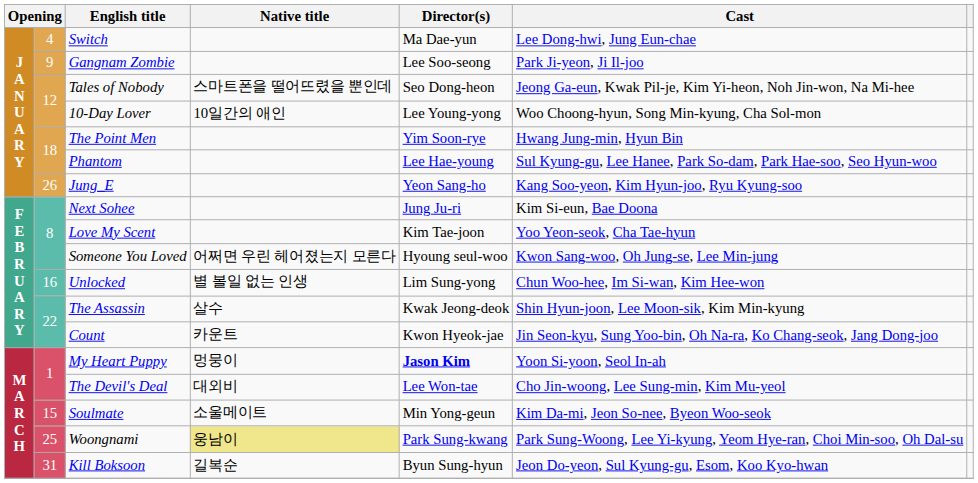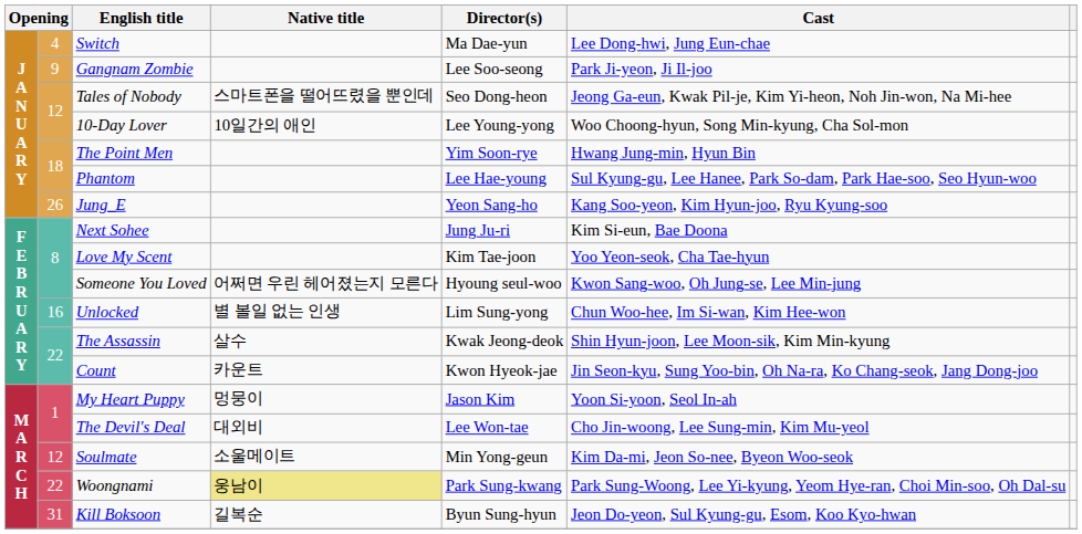 <table class="wikitable sortable">
 <tr style="background:#b0e0e6; text-align:center">
 <th colspan="2">Opening</th>
 <th>English title</th>
 <th>Native title</th>
 <th>Director(s)</th>
 <th>Cast</th>
 <th class="unsortable"></th>
 </tr>
 <tr>
 <th rowspan="7" style="text-align:center; background:#D08B24; color:white;">J<br>A<br>N<br>U<br>A<br>R<br>Y</th>
 <td rowspan="1" style="text-align:center; background:#E0A750; color:white;">4</td>
 <td><em><a href='#'>Switch</a></em></td>
 <td></td>
 <td>Ma Dae-yun</td>
 <td><a href='#'>Lee Dong-hwi</a>, <a href='#'>Jung Eun-chae</a></td>
 <td></td>
 </tr>
 <tr>
 <td rowspan="1" style="text-align:center; background:#E0A750; color:white;">9</td>
 <td><em><a href='#'>Gangnam Zombie</a></em></td>
 <td></td>
 <td>Lee Soo-seong</td>
 <td><a href='#'>Park Ji-yeon</a>, <a href='#'>Ji Il-joo</a></td>
 <td></td>
 </tr>
 <tr>
 <td rowspan="2" style="text-align:center; background:#E0A750; color:white;">12</td>
 <td><em>Tales of Nobody</em></td>
 <td>스마트폰을 떨어뜨렸을 뿐인데</td>
 <td>Seo Dong-heon</td>
 <td><a href='#'>Jeong Ga-eun</a>, Kwak Pil-je, Kim Yi-heon, Noh Jin-won, Na Mi-hee</td>
 <td></td>
 </tr>
 <tr>
 <td><em>10-Day Lover</em></td>
 <td>10일간의 애인</td>
 <td>Lee Young-yong</td>
 <td>Woo Choong-hyun, Song Min-kyung, Cha Sol-mon</td>
 <td></td>
 </tr>
 <tr>
 <td rowspan="2" style="text-align:center; background:#E0A750; color:white;">18</td>
 <td><em><a href='#'>The Point Men</a></em></td>
 <td></td>
 <td><a href='#'>Yim Soon-rye</a></td>
 <td><a href='#'>Hwang Jung-min</a>, <a href='#'>Hyun Bin</a></td>
 <td></td>
 </tr>
 <tr>
 <td><em><a href='#'>Phantom</a></em></td>
 <td></td>
 <td><a href='#'>Lee Hae-young</a></td>
 <td><a href='#'>Sul Kyung-gu</a>, <a href='#'>Lee Hanee</a>, <a href='#'>Park So-dam</a>, <a href='#'>Park Hae-soo</a>, <a href='#'>Seo Hyun-woo</a></td>
 <td></td>
 </tr>
 <tr>
 <td rowspan="1" style="text-align:center; background:#E0A750; color:white;">26</td>
 <td><em><a href='#'>Jung_E</a></em></td>
 <td></td>
 <td><a href='#'>Yeon Sang-ho</a></td>
 <td><a href='#'>Kang Soo-yeon</a>, <a href='#'>Kim Hyun-joo</a>, <a href='#'>Ryu Kyung-soo</a></td>
 <td></td>
 </tr>
 <tr February!>
 <th rowspan="6" style="text-align:center; background:#41A88E; color:white;">F<br>E<br>B<br>R<br>U<br>A<br>R<br>Y</th>
 <td rowspan="3" style="text-align:center; background:#5CBCAB; color:white;">8</td>
 <td><em><a href='#'>Next Sohee</a></em></td>
 <td></td>
 <td><a href='#'>Jung Ju-ri</a></td>
 <td>Kim Si-eun, <a href='#'>Bae Doona</a></td>
 <td></td>
 </tr>
 <tr>
 <td><em><a href='#'>Love My Scent</a></em></td>
 <td></td>
 <td>Kim Tae-joon</td>
 <td><a href='#'>Yoo Yeon-seok</a>, <a href='#'>Cha Tae-hyun</a></td>
 <td></td>
 </tr>
 <tr>
 <td><em>Someone You Loved</em></td>
 <td>어쩌면 우린 헤어졌는지 모른다</td>
 <td>Hyoung seul-woo</td>
 <td><a href='#'>Kwon Sang-woo</a>, <a href='#'>Oh Jung-se</a>, <a href='#'>Lee Min-jung</a></td>
 <td></td>
 </tr>
 <tr>
 <td style="text-align:center; background:#5CBCAB; color:white;">16</td>
 <td><em><a href='#'>Unlocked</a></em></td>
 <td>별 볼일 없는 인생</td>
 <td>Lim Sung-yong</td>
 <td><a href='#'>Chun Woo-hee</a>, <a href='#'>Im Si-wan</a>, <a href='#'>Kim Hee-won</a></td>
 <td></td>
 </tr>
 <tr>
 <td rowspan="2" style="text-align:center; background:#5CBCAB; color:white;">22</td>
 <td><em><a href='#'>The Assassin</a></em></td>
 <td>살수</td>
 <td>Kwak Jeong-deok</td>
 <td><a href='#'>Shin Hyun-joon</a>, <a href='#'>Lee Moon-sik</a>, Kim Min-kyung</td>
 <td></td>
 </tr>
 <tr>
 <td><em><a href='#'>Count</a></em></td>
 <td>카운트</td>
 <td>Kwon Hyeok-jae</td>
 <td><a href='#'>Jin Seon-kyu</a>, <a href='#'>Sung Yoo-bin</a>, <a href='#'>Oh Na-ra</a>, <a href='#'>Ko Chang-seok</a>, <a href='#'>Jang Dong-joo</a></td>
 <td></td>
 </tr>
 <tr>
 <th rowspan="5" style="text-align:center; background:#BA2741; color:white;">M<br>A<br>R<br>C<br>H</th>
 <td rowspan="2" style="text-align:center; background:#DA5269; color:white;">1</td>
 <td><em><a href='#'>My Heart Puppy</a></em></td>
 <td>멍뭉이</td>
-<td><strong><a href='#'>Jason Kim</a></strong></td>
+<td><a href='#'>Jason Kim</a></td>
 <td><a href='#'>Yoon Si-yoon</a>, <a href='#'>Seol In-ah</a></td>
 <td></td>
 </tr>
 <tr>
 <td><em><a href='#'>The Devil's Deal</a></em></td>
 <td>대외비</td>
 <td><a href='#'>Lee Won-tae</a></td>
 <td><a href='#'>Cho Jin-woong</a>, <a href='#'>Lee Sung-min</a>, <a href='#'>Kim Mu-yeol</a></td>
 <td></td>
 </tr>
 <tr>
-<td style="text-align:center; background:#DA5269; color:white;">15</td>
+<td style="text-align:center; background:#DA5269; color:white;">12</td>
 <td><a href='#'><em>Soulmate</em></a></td>
 <td>소울메이트</td>
 <td>Min Yong-geun</td>
 <td><a href='#'>Kim Da-mi</a>, <a href='#'>Jeon So-nee</a>, <a href='#'>Byeon Woo-seok</a></td>
 <td></td>
 </tr>
 <tr>
-<td style="text-align:center; background:#DA5269; color:white;">25</td>
+<td style="text-align:center; background:#DA5269; color:white;">22</td>
 <td><em>Woongnami</em></td>
 <td style="background: khaki;">웅남이</td>
 <td><a href='#'>Park Sung-kwang</a></td>
 <td><a href='#'>Park Sung-Woong</a>, <a href='#'>Lee Yi-kyung</a>, <a href='#'>Yeom Hye-ran</a>, <a href='#'>Choi Min-soo</a>, <a href='#'>Oh Dal-su</a></td>
 <td></td>
 </tr>
 <tr>
 <td style="text-align:center; background:#DA5269; color:white;">31</td>
 <td><em><a href='#'>Kill Boksoon</a></em></td>
 <td>길복순</td>
 <td>Byun Sung-hyun</td>
 <td><a href='#'>Jeon Do-yeon</a>, <a href='#'>Sul Kyung-gu</a>, <a href='#'>Esom</a>, <a href='#'>Koo Kyo-hwan</a></td>
 <td></td>
 </tr>
 <tr>
 </tr>
 </table>
